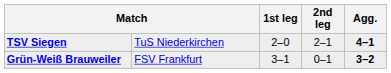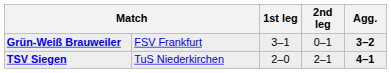 <table class="wikitable">
 <tr>
 <th colspan="2" bgcolor="#EEEEEE">Match</th>
 <th style="width:55px;" bgcolor="#EEEEEE">1st leg</th>
 <th style="width:55px;" bgcolor="#EEEEEE">2nd leg</th>
 <th style="width:55px;" bgcolor="#EEEEEE">Agg.</th>
 </tr>
 <tr>
+<td style="width:180px;" bgcolor="#EEEEEE"><strong><a href='#'>Grün-Weiß Brauweiler</a></strong></td>
+<td style="width:180px;" bgcolor="#EEEEEE"><a href='#'>FSV Frankfurt</a></td>
+<td bgcolor="#EEEEEE" align="center">3–1</td>
+<td bgcolor="#EEEEEE" align="center">0–1</td>
+<td bgcolor="#EEEEEE" align="center"><strong>3–2</strong></td>
+</tr>
+<tr>
 <td style="width:180px;" bgcolor="#EEEEEE"><strong><a href='#'>TSV Siegen</a></strong></td>
 <td style="width:180px;" bgcolor="#EEEEEE"><a href='#'>TuS Niederkirchen</a></td>
 <td bgcolor="#EEEEEE" align="center">2–0</td>
 <td bgcolor="#EEEEEE" align="center">2–1</td>
 <td bgcolor="#EEEEEE" align="center"><strong>4–1</strong></td>
 </tr>
-<tr>
-<td style="width:180px;" bgcolor="#EEEEEE"><strong><a href='#'>Grün-Weiß Brauweiler</a></strong></td>
-<td style="width:180px;" bgcolor="#EEEEEE"><a href='#'>FSV Frankfurt</a></td>
-<td bgcolor="#EEEEEE" align="center">3–1</td>
-<td bgcolor="#EEEEEE" align="center">0–1</td>
-<td bgcolor="#EEEEEE" align="center"><strong>3–2</strong></td>
-</tr>
 </table>
